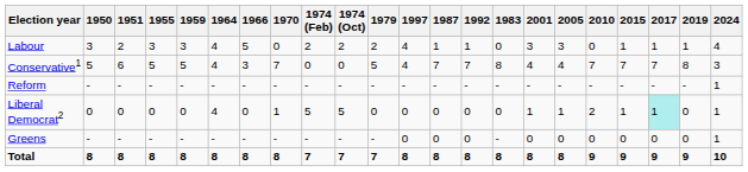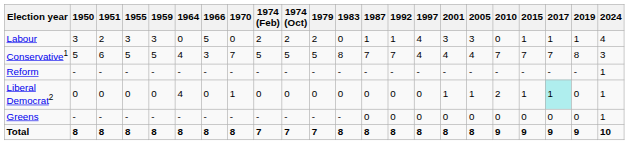 <table class="wikitable">
 <tr>
 <th>Election year</th>
 <th>1950</th>
 <th>1951</th>
 <th>1955</th>
 <th>1959</th>
 <th>1964</th>
 <th>1966</th>
 <th>1970</th>
 <th>1974<br>(Feb)</th>
 <th>1974<br>(Oct)</th>
 <th>1979</th>
-<th>1997</th>
+<th>1983</th>
 <th>1987</th>
 <th>1992</th>
-<th>1983</th>
+<th>1997</th>
 <th>2001</th>
 <th>2005</th>
 <th>2010</th>
 <th>2015</th>
 <th>2017</th>
 <th>2019</th>
 <th>2024</th>
 </tr>
 <tr>
 <td><a href='#'>Labour</a></td>
 <td>3</td>
 <td>2</td>
 <td>3</td>
 <td>3</td>
-<td>4</td>
+<td>0</td>
 <td>5</td>
 <td>0</td>
 <td>2</td>
 <td>2</td>
 <td>2</td>
-<td>4</td>
+<td>0</td>
 <td>1</td>
 <td>1</td>
-<td>0</td>
+<td>4</td>
 <td>3</td>
 <td>3</td>
 <td>0</td>
 <td>1</td>
 <td>1</td>
 <td>1</td>
 <td>4</td>
 </tr>
 <tr>
 <td><a href='#'>Conservative</a><sup>1</sup></td>
 <td>5</td>
 <td>6</td>
 <td>5</td>
 <td>5</td>
 <td>4</td>
 <td>3</td>
 <td>7</td>
-<td>0</td>
-<td>0</td>
 <td>5</td>
-<td>4</td>
+<td>5</td>
+<td>5</td>
+<td>8</td>
 <td>7</td>
 <td>7</td>
-<td>8</td>
+<td>4</td>
 <td>4</td>
 <td>4</td>
 <td>7</td>
 <td>7</td>
 <td>7</td>
 <td>8</td>
 <td>3</td>
 </tr>
 <tr>
 <td><a href='#'>Reform</a></td>
 <td>-</td>
 <td>-</td>
 <td>-</td>
 <td>-</td>
 <td>-</td>
 <td>-</td>
 <td>-</td>
 <td>-</td>
 <td>-</td>
 <td>-</td>
 <td>-</td>
 <td>-</td>
 <td>-</td>
 <td>-</td>
 <td>-</td>
 <td>-</td>
 <td>-</td>
 <td>-</td>
 <td>-</td>
 <td>-</td>
 <td>1</td>
 </tr>
 <tr>
 <td><a href='#'>Liberal Democrat</a><sup>2</sup></td>
 <td>0</td>
 <td>0</td>
 <td>0</td>
 <td>0</td>
 <td>4</td>
 <td>0</td>
 <td>1</td>
-<td>5</td>
-<td>5</td>
+<td>0</td>
+<td>0</td>
 <td>0</td>
 <td>0</td>
 <td>0</td>
 <td>0</td>
 <td>0</td>
 <td>1</td>
 <td>1</td>
 <td>2</td>
 <td>1</td>
 <td style="background: paleturquoise;">1</td>
 <td>0</td>
 <td>1</td>
 </tr>
 <tr>
 <td><a href='#'>Greens</a></td>
 <td>-</td>
 <td>-</td>
 <td>-</td>
 <td>-</td>
 <td>-</td>
 <td>-</td>
 <td>-</td>
 <td>-</td>
 <td>-</td>
 <td>-</td>
+<td>-</td>
 <td>0</td>
 <td>0</td>
 <td>0</td>
-<td>-</td>
 <td>0</td>
 <td>0</td>
 <td>0</td>
 <td>0</td>
 <td>0</td>
 <td>0</td>
 <td>1</td>
 </tr>
 <tr>
 <td><strong>Total</strong></td>
 <td><strong>8</strong></td>
 <td><strong>8</strong></td>
 <td><strong>8</strong></td>
 <td><strong>8</strong></td>
 <td><strong>8</strong></td>
 <td><strong>8</strong></td>
 <td><strong>8</strong></td>
 <td><strong>7</strong></td>
 <td><strong>7</strong></td>
 <td><strong>7</strong></td>
 <td><strong>8</strong></td>
 <td><strong>8</strong></td>
 <td><strong>8</strong></td>
 <td><strong>8</strong></td>
 <td><strong>8</strong></td>
 <td><strong>8</strong></td>
 <td><strong>9</strong></td>
 <td><strong>9</strong></td>
 <td><strong>9</strong></td>
 <td><strong>9</strong></td>
 <td><strong>10</strong></td>
 </tr>
 </table>
